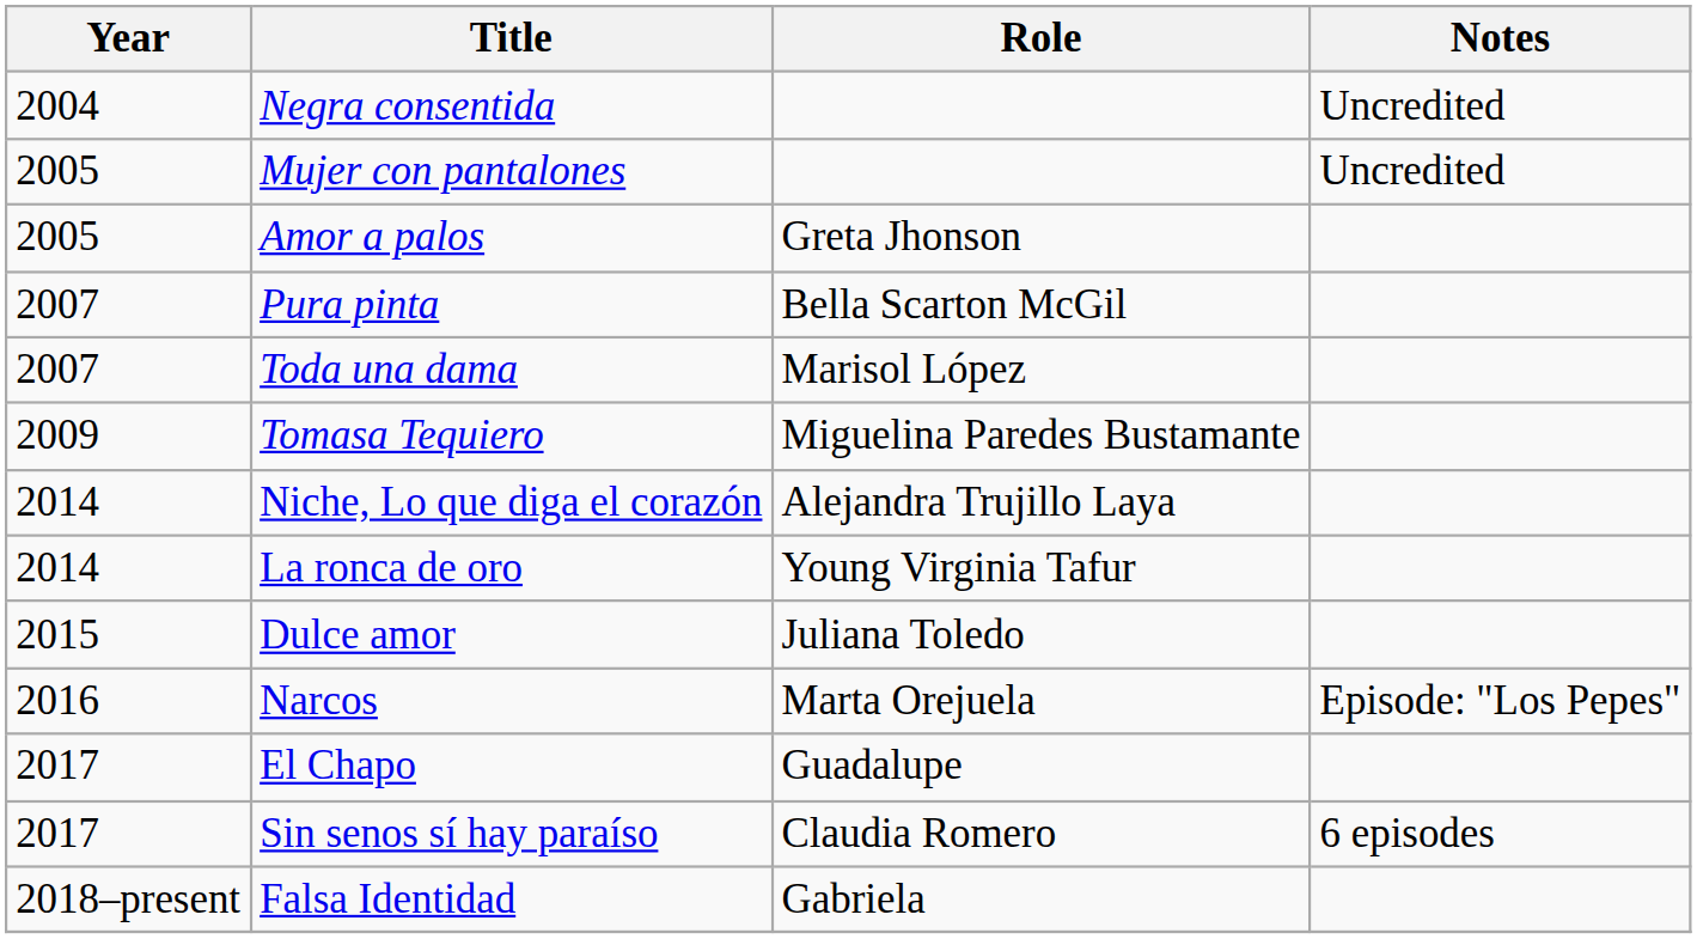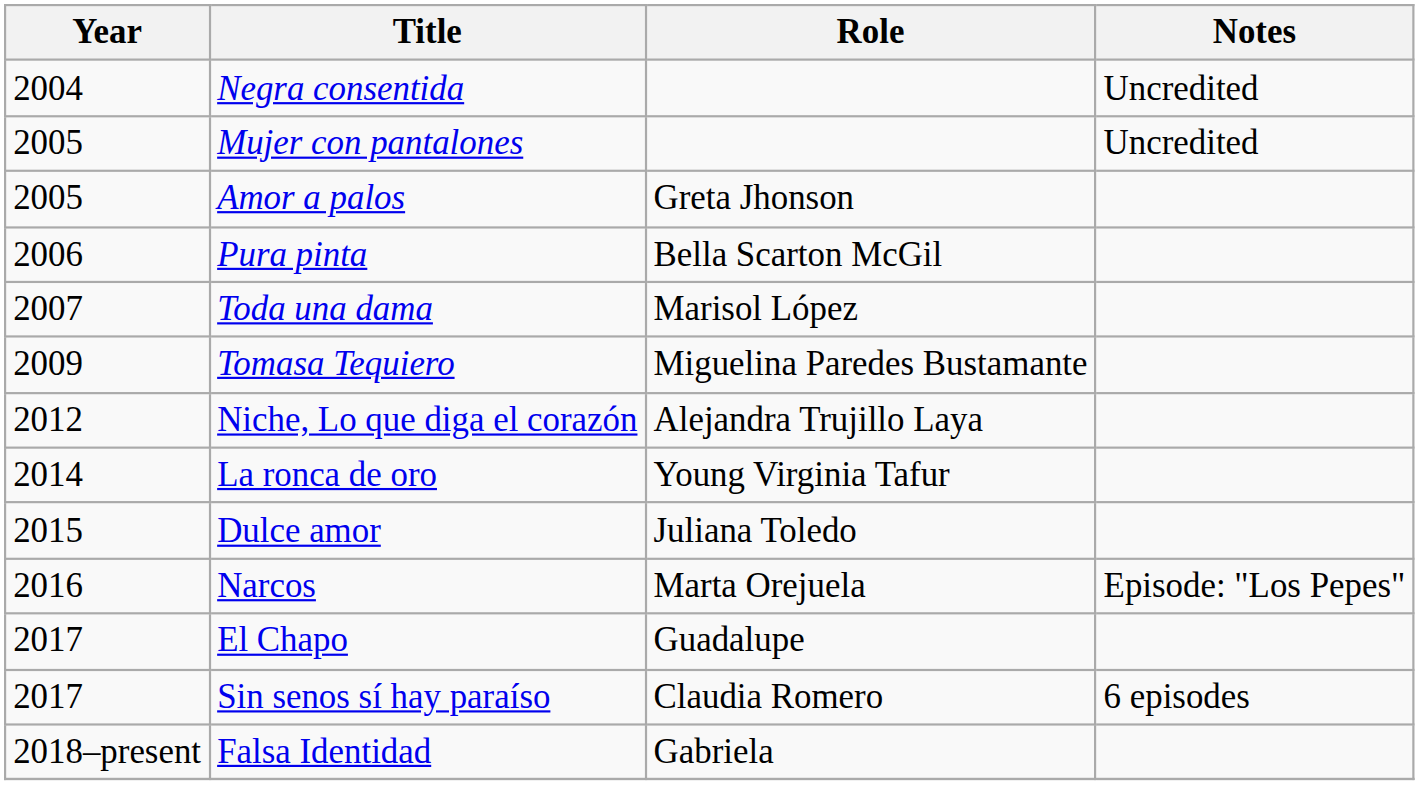 <table class="wikitable sortable">
 <tr>
 <th>Year</th>
 <th>Title</th>
 <th>Role</th>
 <th class="unsortable">Notes</th>
 </tr>
 <tr>
 <td>2004</td>
 <td><em><a href='#'>Negra consentida</a></em></td>
 <td></td>
 <td>Uncredited</td>
 </tr>
 <tr>
 <td>2005</td>
 <td><em><a href='#'>Mujer con pantalones</a></em></td>
 <td></td>
 <td>Uncredited</td>
 </tr>
 <tr>
 <td>2005</td>
 <td><em><a href='#'>Amor a palos</a></em></td>
 <td>Greta Jhonson</td>
 <td></td>
 </tr>
 <tr>
-<td>2007</td>
+<td>2006</td>
 <td><em><a href='#'>Pura pinta</a></em></td>
 <td>Bella Scarton McGil</td>
 <td></td>
 </tr>
 <tr>
 <td>2007</td>
 <td><em><a href='#'>Toda una dama</a></em></td>
 <td>Marisol López</td>
 <td></td>
 </tr>
 <tr>
 <td>2009</td>
 <td><em><a href='#'>Tomasa Tequiero</a><strong></td>
 <td>Miguelina Paredes Bustamante</td>
 <td></td>
 </tr>
 <tr>
-<td>2014</td>
+<td>2012</td>
 <td></em><a href='#'>Niche, Lo que diga el corazón</a><em></td>
 <td>Alejandra Trujillo Laya</td>
 <td></td>
 </tr>
 <tr>
 <td>2014</td>
 <td></em><a href='#'>La ronca de oro</a><em></td>
 <td>Young Virginia Tafur</td>
 <td></td>
 </tr>
 <tr>
 <td>2015</td>
 <td></em><a href='#'>Dulce amor</a><em></td>
 <td>Juliana Toledo</td>
 <td></td>
 </tr>
 <tr>
 <td>2016</td>
 <td></em><a href='#'>Narcos</a><em></td>
 <td>Marta Orejuela</td>
 <td>Episode: "Los Pepes"</td>
 </tr>
 <tr>
 <td>2017</td>
 <td></em><a href='#'>El Chapo</a><em></td>
 <td>Guadalupe</td>
 <td></td>
 </tr>
 <tr>
 <td>2017</td>
 <td></em><a href='#'>Sin senos sí hay paraíso</a><em></td>
 <td>Claudia Romero</td>
 <td>6 episodes</td>
 </tr>
 <tr>
 <td>2018–present</td>
 <td></em><a href='#'>Falsa Identidad</a><em></td>
 <td>Gabriela</td>
 <td></td>
 </tr>
 <tr>
 </tr>
 </table>
